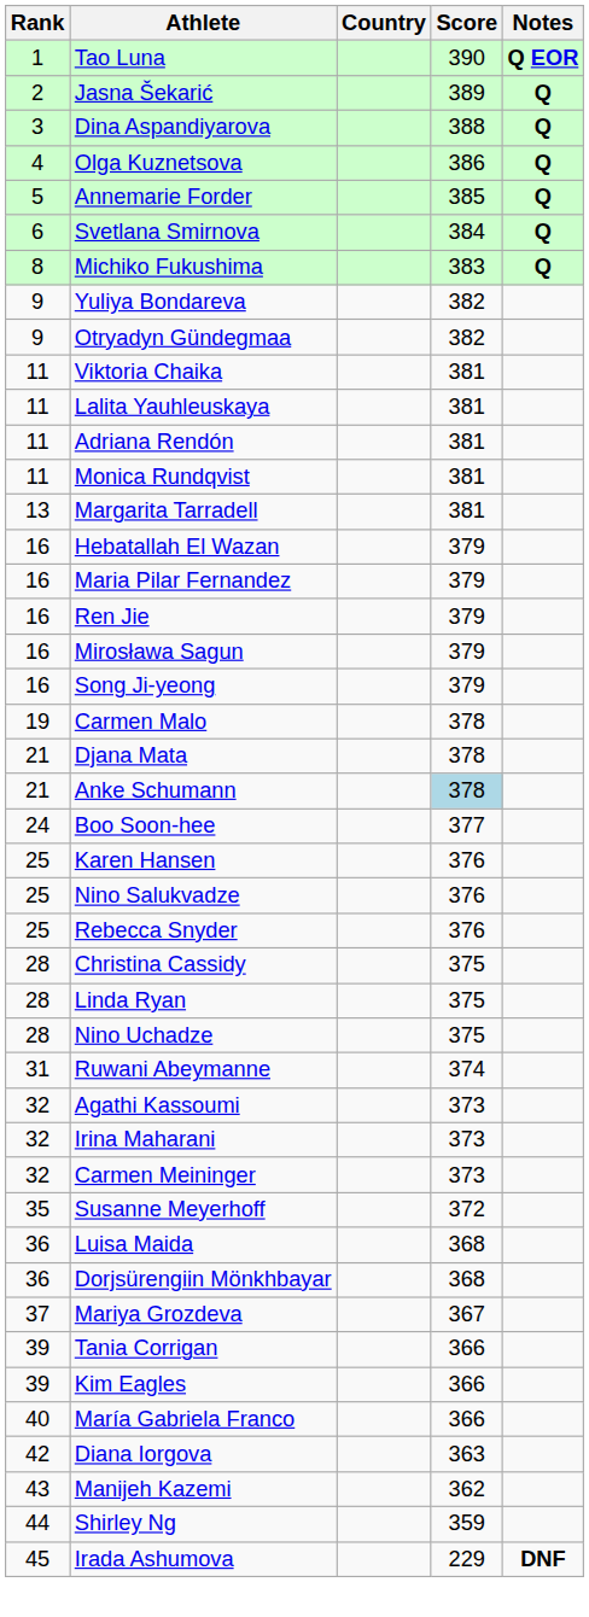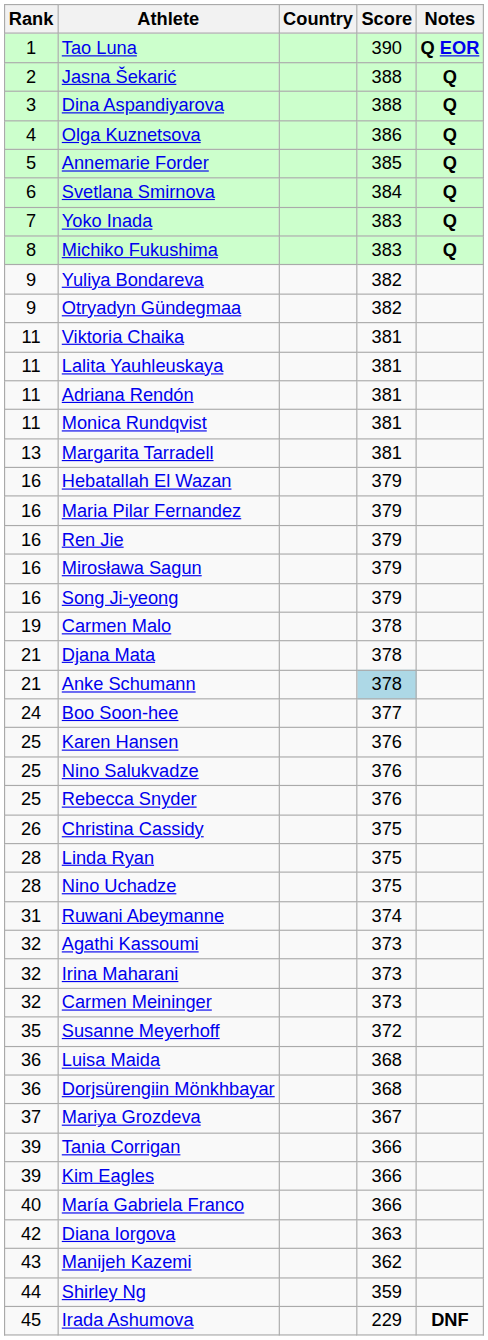 <table class="wikitable sortable" style="text-align: center">
 <tr>
 <th>Rank</th>
 <th>Athlete</th>
 <th>Country</th>
 <th>Score</th>
 <th>Notes</th>
 </tr>
 <tr bgcolor=#ccffcc>
 <td>1</td>
 <td align=left><a href='#'>Tao Luna</a></td>
 <td align=left></td>
 <td>390</td>
 <td><strong>Q <a href='#'>EOR</a></strong></td>
 </tr>
 <tr bgcolor=#ccffcc>
 <td>2</td>
 <td align=left><a href='#'>Jasna Šekarić</a></td>
 <td align=left></td>
-<td>389</td>
+<td>388</td>
 <td><strong>Q</strong></td>
 </tr>
 <tr bgcolor=#ccffcc>
 <td>3</td>
 <td align=left><a href='#'>Dina Aspandiyarova</a></td>
 <td align=left></td>
 <td>388</td>
 <td><strong>Q</strong></td>
 </tr>
 <tr bgcolor=#ccffcc>
 <td>4</td>
 <td align=left><a href='#'>Olga Kuznetsova</a></td>
 <td align=left></td>
 <td>386</td>
 <td><strong>Q</strong></td>
 </tr>
 <tr bgcolor=#ccffcc>
 <td>5</td>
 <td align=left><a href='#'>Annemarie Forder</a></td>
 <td align=left></td>
 <td>385</td>
 <td><strong>Q</strong></td>
 </tr>
 <tr bgcolor=#ccffcc>
 <td>6</td>
 <td align=left><a href='#'>Svetlana Smirnova</a></td>
 <td align=left></td>
 <td>384</td>
+<td><strong>Q</strong></td>
+</tr>
+<tr bgcolor=#ccffcc>
+<td>7</td>
+<td align=left><a href='#'>Yoko Inada</a></td>
+<td align=left></td>
+<td>383</td>
 <td><strong>Q</strong></td>
 </tr>
 <tr bgcolor=#ccffcc>
 <td>8</td>
 <td align=left><a href='#'>Michiko Fukushima</a></td>
 <td align=left></td>
 <td>383</td>
 <td><strong>Q</strong></td>
 </tr>
 <tr>
 <td>9</td>
 <td align=left><a href='#'>Yuliya Bondareva</a></td>
 <td align=left></td>
 <td>382</td>
 <td></td>
 </tr>
 <tr>
 <td>9</td>
 <td align=left><a href='#'>Otryadyn Gündegmaa</a></td>
 <td align=left></td>
 <td>382</td>
 <td></td>
 </tr>
 <tr>
 <td>11</td>
 <td align=left><a href='#'>Viktoria Chaika</a></td>
 <td align=left></td>
 <td>381</td>
 <td></td>
 </tr>
 <tr>
 <td>11</td>
 <td align=left><a href='#'>Lalita Yauhleuskaya</a></td>
 <td align=left></td>
 <td>381</td>
 <td></td>
 </tr>
 <tr>
 <td>11</td>
 <td align=left><a href='#'>Adriana Rendón</a></td>
 <td align=left></td>
 <td>381</td>
 <td></td>
 </tr>
 <tr>
 <td>11</td>
 <td align=left><a href='#'>Monica Rundqvist</a></td>
 <td align=left></td>
 <td>381</td>
 <td></td>
 </tr>
 <tr>
 <td>13</td>
 <td align=left><a href='#'>Margarita Tarradell</a></td>
 <td align=left></td>
 <td>381</td>
 <td></td>
 </tr>
 <tr>
 <td>16</td>
 <td align=left><a href='#'>Hebatallah El Wazan</a></td>
 <td align=left></td>
 <td>379</td>
 <td></td>
 </tr>
 <tr>
 <td>16</td>
 <td align=left><a href='#'>Maria Pilar Fernandez</a></td>
 <td align=left></td>
 <td>379</td>
 <td></td>
 </tr>
 <tr>
 <td>16</td>
 <td align=left><a href='#'>Ren Jie</a></td>
 <td align=left></td>
 <td>379</td>
 <td></td>
 </tr>
 <tr>
 <td>16</td>
 <td align=left><a href='#'>Mirosława Sagun</a></td>
 <td align=left></td>
 <td>379</td>
 <td></td>
 </tr>
 <tr>
 <td>16</td>
 <td align=left><a href='#'>Song Ji-yeong</a></td>
 <td align=left></td>
 <td>379</td>
 <td></td>
 </tr>
 <tr>
 <td>19</td>
 <td align=left><a href='#'>Carmen Malo</a></td>
 <td align=left></td>
 <td>378</td>
 <td></td>
 </tr>
 <tr>
 <td>21</td>
 <td align=left><a href='#'>Djana Mata</a></td>
 <td align=left></td>
 <td>378</td>
 <td></td>
 </tr>
 <tr>
 <td>21</td>
 <td align=left><a href='#'>Anke Schumann</a></td>
 <td align=left></td>
 <td style="background: lightblue;">378</td>
 <td></td>
 </tr>
 <tr>
 <td>24</td>
 <td align=left><a href='#'>Boo Soon-hee</a></td>
 <td align=left></td>
 <td>377</td>
 <td></td>
 </tr>
 <tr>
 <td>25</td>
 <td align=left><a href='#'>Karen Hansen</a></td>
 <td align=left></td>
 <td>376</td>
 <td></td>
 </tr>
 <tr>
 <td>25</td>
 <td align=left><a href='#'>Nino Salukvadze</a></td>
 <td align=left></td>
 <td>376</td>
 <td></td>
 </tr>
 <tr>
 <td>25</td>
 <td align=left><a href='#'>Rebecca Snyder</a></td>
 <td align=left></td>
 <td>376</td>
 <td></td>
 </tr>
 <tr>
-<td>28</td>
+<td>26</td>
 <td align=left><a href='#'>Christina Cassidy</a></td>
 <td align=left></td>
 <td>375</td>
 <td></td>
 </tr>
 <tr>
 <td>28</td>
 <td align=left><a href='#'>Linda Ryan</a></td>
 <td align=left></td>
 <td>375</td>
 <td></td>
 </tr>
 <tr>
 <td>28</td>
 <td align=left><a href='#'>Nino Uchadze</a></td>
 <td align=left></td>
 <td>375</td>
 <td></td>
 </tr>
 <tr>
 <td>31</td>
 <td align=left><a href='#'>Ruwani Abeymanne</a></td>
 <td align=left></td>
 <td>374</td>
 <td></td>
 </tr>
 <tr>
 <td>32</td>
 <td align=left><a href='#'>Agathi Kassoumi</a></td>
 <td align=left></td>
 <td>373</td>
 <td></td>
 </tr>
 <tr>
 <td>32</td>
 <td align=left><a href='#'>Irina Maharani</a></td>
 <td align=left></td>
 <td>373</td>
 <td></td>
 </tr>
 <tr>
 <td>32</td>
 <td align=left><a href='#'>Carmen Meininger</a></td>
 <td align=left></td>
 <td>373</td>
 <td></td>
 </tr>
 <tr>
 <td>35</td>
 <td align=left><a href='#'>Susanne Meyerhoff</a></td>
 <td align=left></td>
 <td>372</td>
 <td></td>
 </tr>
 <tr>
 <td>36</td>
 <td align=left><a href='#'>Luisa Maida</a></td>
 <td align=left></td>
 <td>368</td>
 <td></td>
 </tr>
 <tr>
 <td>36</td>
 <td align=left><a href='#'>Dorjsürengiin Mönkhbayar</a></td>
 <td align=left></td>
 <td>368</td>
 <td></td>
 </tr>
 <tr>
 <td>37</td>
 <td align=left><a href='#'>Mariya Grozdeva</a></td>
 <td align=left></td>
 <td>367</td>
 <td></td>
 </tr>
 <tr>
 <td>39</td>
 <td align=left><a href='#'>Tania Corrigan</a></td>
 <td align=left></td>
 <td>366</td>
 <td></td>
 </tr>
 <tr>
 <td>39</td>
 <td align=left><a href='#'>Kim Eagles</a></td>
 <td align=left></td>
 <td>366</td>
 <td></td>
 </tr>
 <tr>
 <td>40</td>
 <td align=left><a href='#'>María Gabriela Franco</a></td>
 <td align=left></td>
 <td>366</td>
 <td></td>
 </tr>
 <tr>
 <td>42</td>
 <td align=left><a href='#'>Diana Iorgova</a></td>
 <td align=left></td>
 <td>363</td>
 <td></td>
 </tr>
 <tr>
 <td>43</td>
 <td align=left><a href='#'>Manijeh Kazemi</a></td>
 <td align=left></td>
 <td>362</td>
 <td></td>
 </tr>
 <tr>
 <td>44</td>
 <td align=left><a href='#'>Shirley Ng</a></td>
 <td align=left></td>
 <td>359</td>
 <td></td>
 </tr>
 <tr>
 <td>45</td>
 <td align=left><a href='#'>Irada Ashumova</a></td>
 <td align=left></td>
 <td>229</td>
 <td><strong>DNF</strong></td>
 </tr>
 </table>
